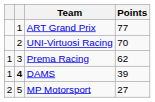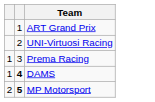 <table class="wikitable" style="font-size: 85%;">
 <tr>
 <th></th>
 <th></th>
 <th>Team</th>
-<th>Points</th>
 </tr>
 <tr>
 <td align="left"></td>
 <td align="center">1</td>
 <td> <a href='#'>ART Grand Prix</a></td>
-<td>77</td>
 </tr>
 <tr>
 <td align="left"></td>
 <td align="center">2</td>
 <td> <a href='#'>UNI-Virtuosi Racing</a></td>
-<td>70</td>
 </tr>
 <tr>
 <td align="left"> 1</td>
 <td align="center">3</td>
 <td> <a href='#'>Prema Racing</a></td>
-<td>62</td>
 </tr>
 <tr>
 <td align="left"> 1</td>
 <td align="center"><strong>4</strong></td>
 <td> <a href='#'>DAMS</a></td>
-<td>39</td>
 </tr>
 <tr>
 <td align="left"> 2</td>
-<td align="center">5</td>
+<td align="center"><strong>5</strong></td>
 <td> <a href='#'>MP Motorsport</a></td>
-<td>27</td>
 </tr>
 </table>
